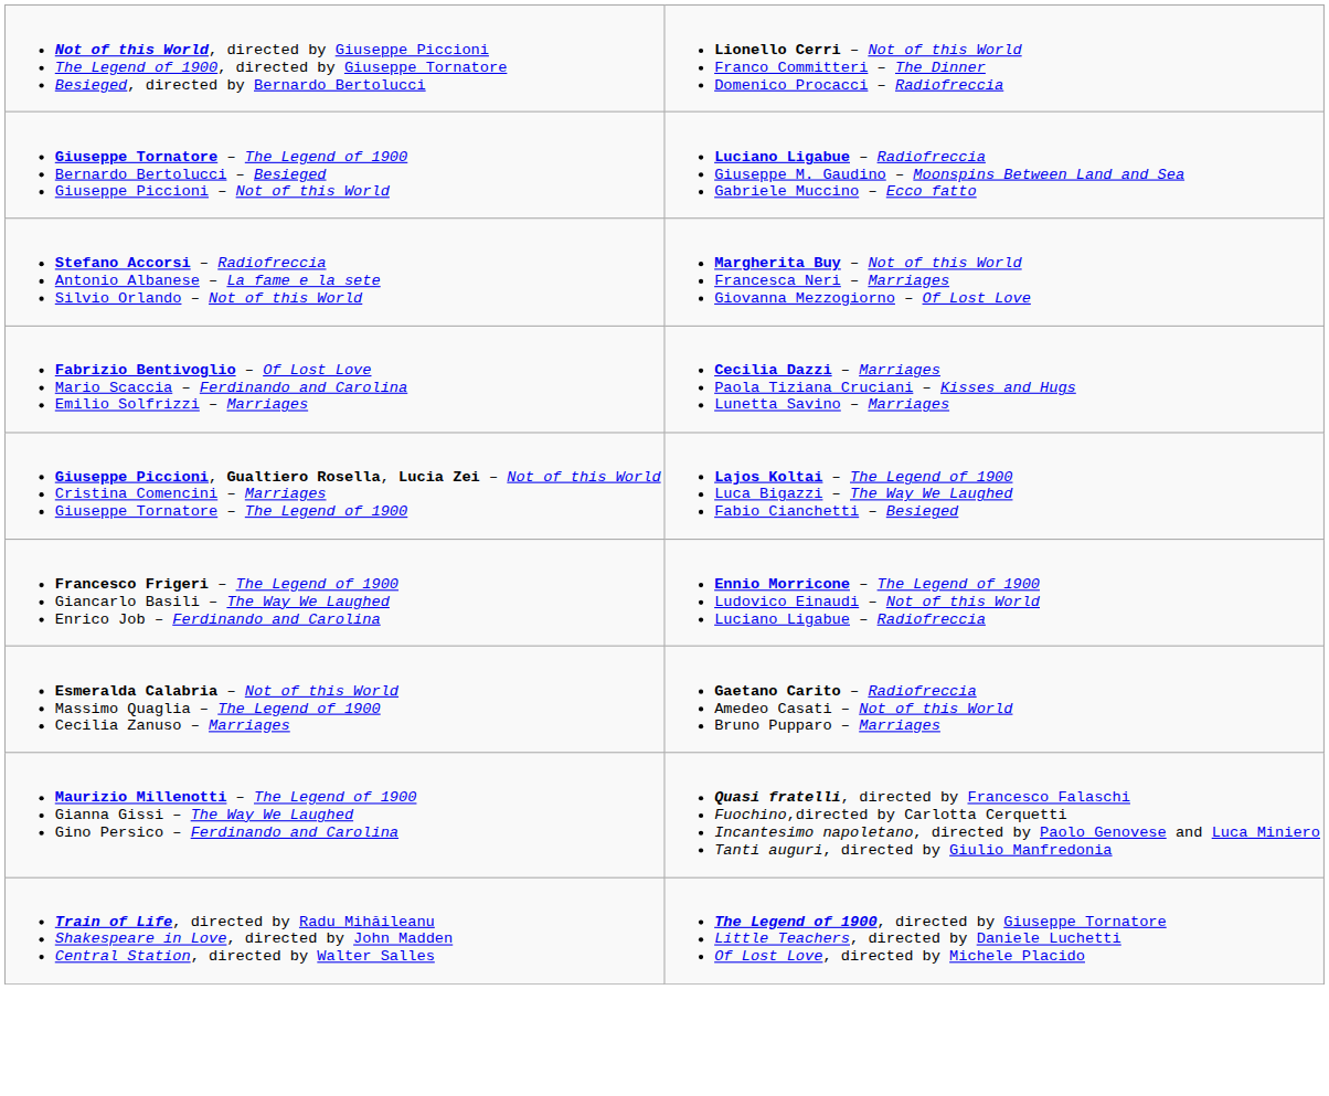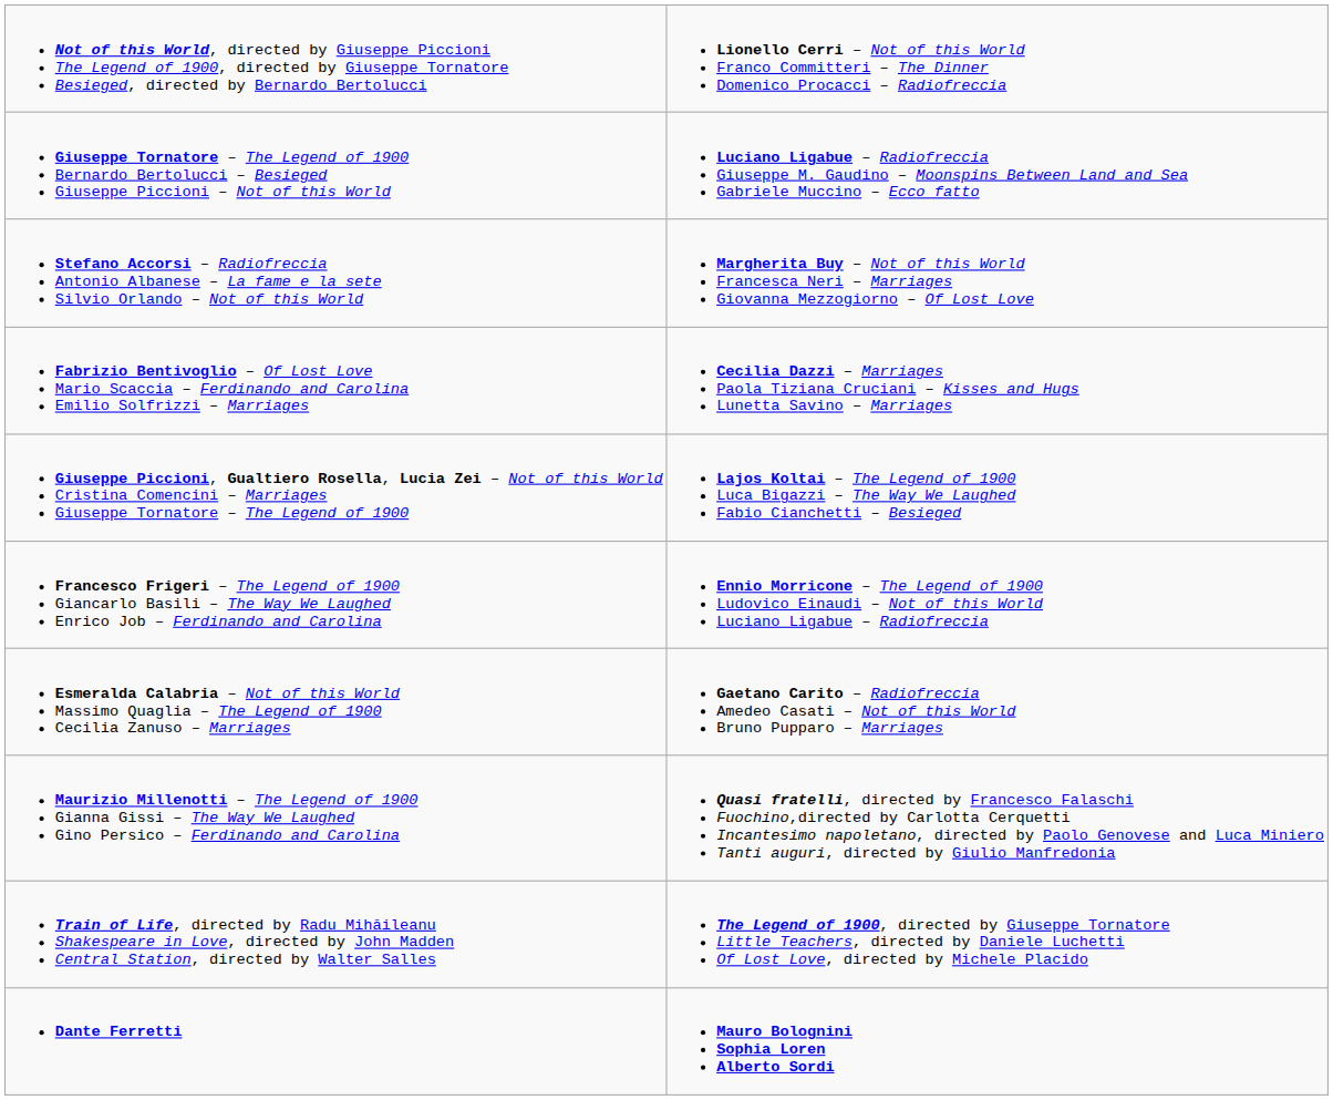 <table class="wikitable" role="presentation">
 <tr>
 <td style="vertical-align:top; width:50%;"><br><ul><li><strong><em><a href='#'>Not of this World</a></em></strong>, directed by <a href='#'>Giuseppe Piccioni</a></li><li><em><a href='#'>The Legend of 1900</a></em>, directed by <a href='#'>Giuseppe Tornatore</a></li><li><em><a href='#'>Besieged</a></em>, directed by <a href='#'>Bernardo Bertolucci</a></li></ul></td>
 <td style="vertical-align:top; width:50%;"><br><ul><li><strong>Lionello Cerri</strong> – <em><a href='#'>Not of this World</a></em></li><li><a href='#'>Franco Committeri</a> – <em><a href='#'>The Dinner</a></em></li><li><a href='#'>Domenico Procacci</a> – <em><a href='#'>Radiofreccia</a></em></li></ul></td>
 </tr>
 <tr>
 <td style="vertical-align:top; width:50%;"><br><ul><li><strong><a href='#'>Giuseppe Tornatore</a></strong> – <em><a href='#'>The Legend of 1900</a></em></li><li><a href='#'>Bernardo Bertolucci</a> – <em><a href='#'>Besieged</a></em></li><li><a href='#'>Giuseppe Piccioni</a> – <em><a href='#'>Not of this World</a></em></li></ul></td>
 <td style="vertical-align:top; width:50%;"><br><ul><li><strong><a href='#'>Luciano Ligabue</a></strong> – <em><a href='#'>Radiofreccia</a></em></li><li><a href='#'>Giuseppe M. Gaudino</a> – <em><a href='#'>Moonspins Between Land and Sea</a></em></li><li><a href='#'>Gabriele Muccino</a> – <em><a href='#'>Ecco fatto</a></em></li></ul></td>
 </tr>
 <tr>
 <td style="vertical-align:top; width:50%;"><br><ul><li><strong><a href='#'>Stefano Accorsi</a></strong> – <em><a href='#'>Radiofreccia</a></em></li><li><a href='#'>Antonio Albanese</a> – <em><a href='#'>La fame e la sete</a></em></li><li><a href='#'>Silvio Orlando</a> – <em><a href='#'>Not of this World</a></em></li></ul></td>
 <td style="vertical-align:top; width:50%;"><br><ul><li><strong><a href='#'>Margherita Buy</a></strong> – <em><a href='#'>Not of this World</a></em></li><li><a href='#'>Francesca Neri</a> – <em><a href='#'>Marriages</a></em></li><li><a href='#'>Giovanna Mezzogiorno</a> – <em><a href='#'>Of Lost Love</a></em></li></ul></td>
 </tr>
 <tr>
 <td style="vertical-align:top; width:50%;"><br><ul><li><strong><a href='#'>Fabrizio Bentivoglio</a></strong> – <em><a href='#'>Of Lost Love</a></em></li><li><a href='#'>Mario Scaccia</a> – <em><a href='#'>Ferdinando and Carolina</a></em></li><li><a href='#'>Emilio Solfrizzi</a> – <em><a href='#'>Marriages</a></em></li></ul></td>
 <td style="vertical-align:top; width:50%;"><br><ul><li><strong><a href='#'>Cecilia Dazzi</a></strong> – <em><a href='#'>Marriages</a></em></li><li><a href='#'>Paola Tiziana Cruciani</a> – <em><a href='#'>Kisses and Hugs</a></em></li><li><a href='#'>Lunetta Savino</a> – <em><a href='#'>Marriages</a></em></li></ul></td>
 </tr>
 <tr>
 <td style="vertical-align:top; width:50%;"><br><ul><li><strong><a href='#'>Giuseppe Piccioni</a></strong>, <strong>Gualtiero Rosella</strong>, <strong>Lucia Zei</strong> – <em><a href='#'>Not of this World</a></em></li><li><a href='#'>Cristina Comencini</a> – <em><a href='#'>Marriages</a></em></li><li><a href='#'>Giuseppe Tornatore</a> – <em><a href='#'>The Legend of 1900</a></em></li></ul></td>
 <td style="vertical-align:top; width:50%;"><br><ul><li><strong><a href='#'>Lajos Koltai</a></strong> – <em><a href='#'>The Legend of 1900</a></em></li><li><a href='#'>Luca Bigazzi</a> – <em><a href='#'>The Way We Laughed</a></em></li><li><a href='#'>Fabio Cianchetti</a> – <em><a href='#'>Besieged</a></em></li></ul></td>
 </tr>
 <tr>
 <td style="vertical-align:top; width:50%;"><br><ul><li><strong>Francesco Frigeri</strong> – <em><a href='#'>The Legend of 1900</a></em></li><li>Giancarlo Basili – <em><a href='#'>The Way We Laughed</a></em></li><li>Enrico Job – <em><a href='#'>Ferdinando and Carolina</a></em></li></ul></td>
 <td style="vertical-align:top; width:50%;"><br><ul><li><strong><a href='#'>Ennio Morricone</a></strong> – <em><a href='#'>The Legend of 1900</a></em></li><li><a href='#'>Ludovico Einaudi</a> – <em><a href='#'>Not of this World</a></em></li><li><a href='#'>Luciano Ligabue</a> – <em><a href='#'>Radiofreccia</a></em></li></ul></td>
 </tr>
 <tr>
 <td style="vertical-align:top; width:50%;"><br><ul><li><strong>Esmeralda Calabria</strong> – <em><a href='#'>Not of this World</a></em></li><li>Massimo Quaglia – <em><a href='#'>The Legend of 1900</a></em></li><li>Cecilia Zanuso – <em><a href='#'>Marriages</a></em></li></ul></td>
 <td style="vertical-align:top; width:50%;"><br><ul><li><strong>Gaetano Carito</strong> – <em><a href='#'>Radiofreccia</a></em></li><li>Amedeo Casati – <em><a href='#'>Not of this World</a></em></li><li>Bruno Pupparo – <em><a href='#'>Marriages</a></em></li></ul></td>
 </tr>
 <tr>
 <td style="vertical-align:top; width:50%;"><br><ul><li><strong><a href='#'>Maurizio Millenotti</a></strong> – <em><a href='#'>The Legend of 1900</a></em></li><li>Gianna Gissi – <em><a href='#'>The Way We Laughed</a></em></li><li>Gino Persico – <em><a href='#'>Ferdinando and Carolina</a></em></li></ul></td>
 <td style="vertical-align:top; width:50%;"><br><ul><li><strong><em>Quasi fratelli</em></strong>, directed by <a href='#'>Francesco Falaschi</a></li><li><em>Fuochino</em>,directed by Carlotta Cerquetti</li><li><em>Incantesimo napoletano</em>, directed by <a href='#'>Paolo Genovese</a> and <a href='#'>Luca Miniero</a></li><li><em>Tanti auguri</em>, directed by <a href='#'>Giulio Manfredonia</a></li></ul></td>
 </tr>
 <tr>
 <td style="vertical-align:top; width:50%;"><br><ul><li><strong><em><a href='#'>Train of Life</a></em></strong>, directed by <a href='#'>Radu Mihăileanu</a></li><li><em><a href='#'>Shakespeare in Love</a></em>, directed by <a href='#'>John Madden</a></li><li><em><a href='#'>Central Station</a></em>, directed by <a href='#'>Walter Salles</a></li></ul></td>
 <td style="vertical-align:top; width:50%;"><br><ul><li><strong><em><a href='#'>The Legend of 1900</a></em></strong>, directed by <a href='#'>Giuseppe Tornatore</a></li><li><em><a href='#'>Little Teachers</a></em>, directed by <a href='#'>Daniele Luchetti</a></li><li><em><a href='#'>Of Lost Love</a></em>, directed by <a href='#'>Michele Placido</a></li></ul></td>
 </tr>
+<tr>
+<td style="vertical-align:top; width:50%;"><br><ul><li><strong><a href='#'>Dante Ferretti</a></strong></li></ul></td>
+<td style="vertical-align:top; width:50%;"><br><ul><li><strong><a href='#'>Mauro Bolognini</a></strong></li><li><strong><a href='#'>Sophia Loren</a></strong></li><li><strong><a href='#'>Alberto Sordi</a></strong></li></ul></td>
+</tr>
 </table>
